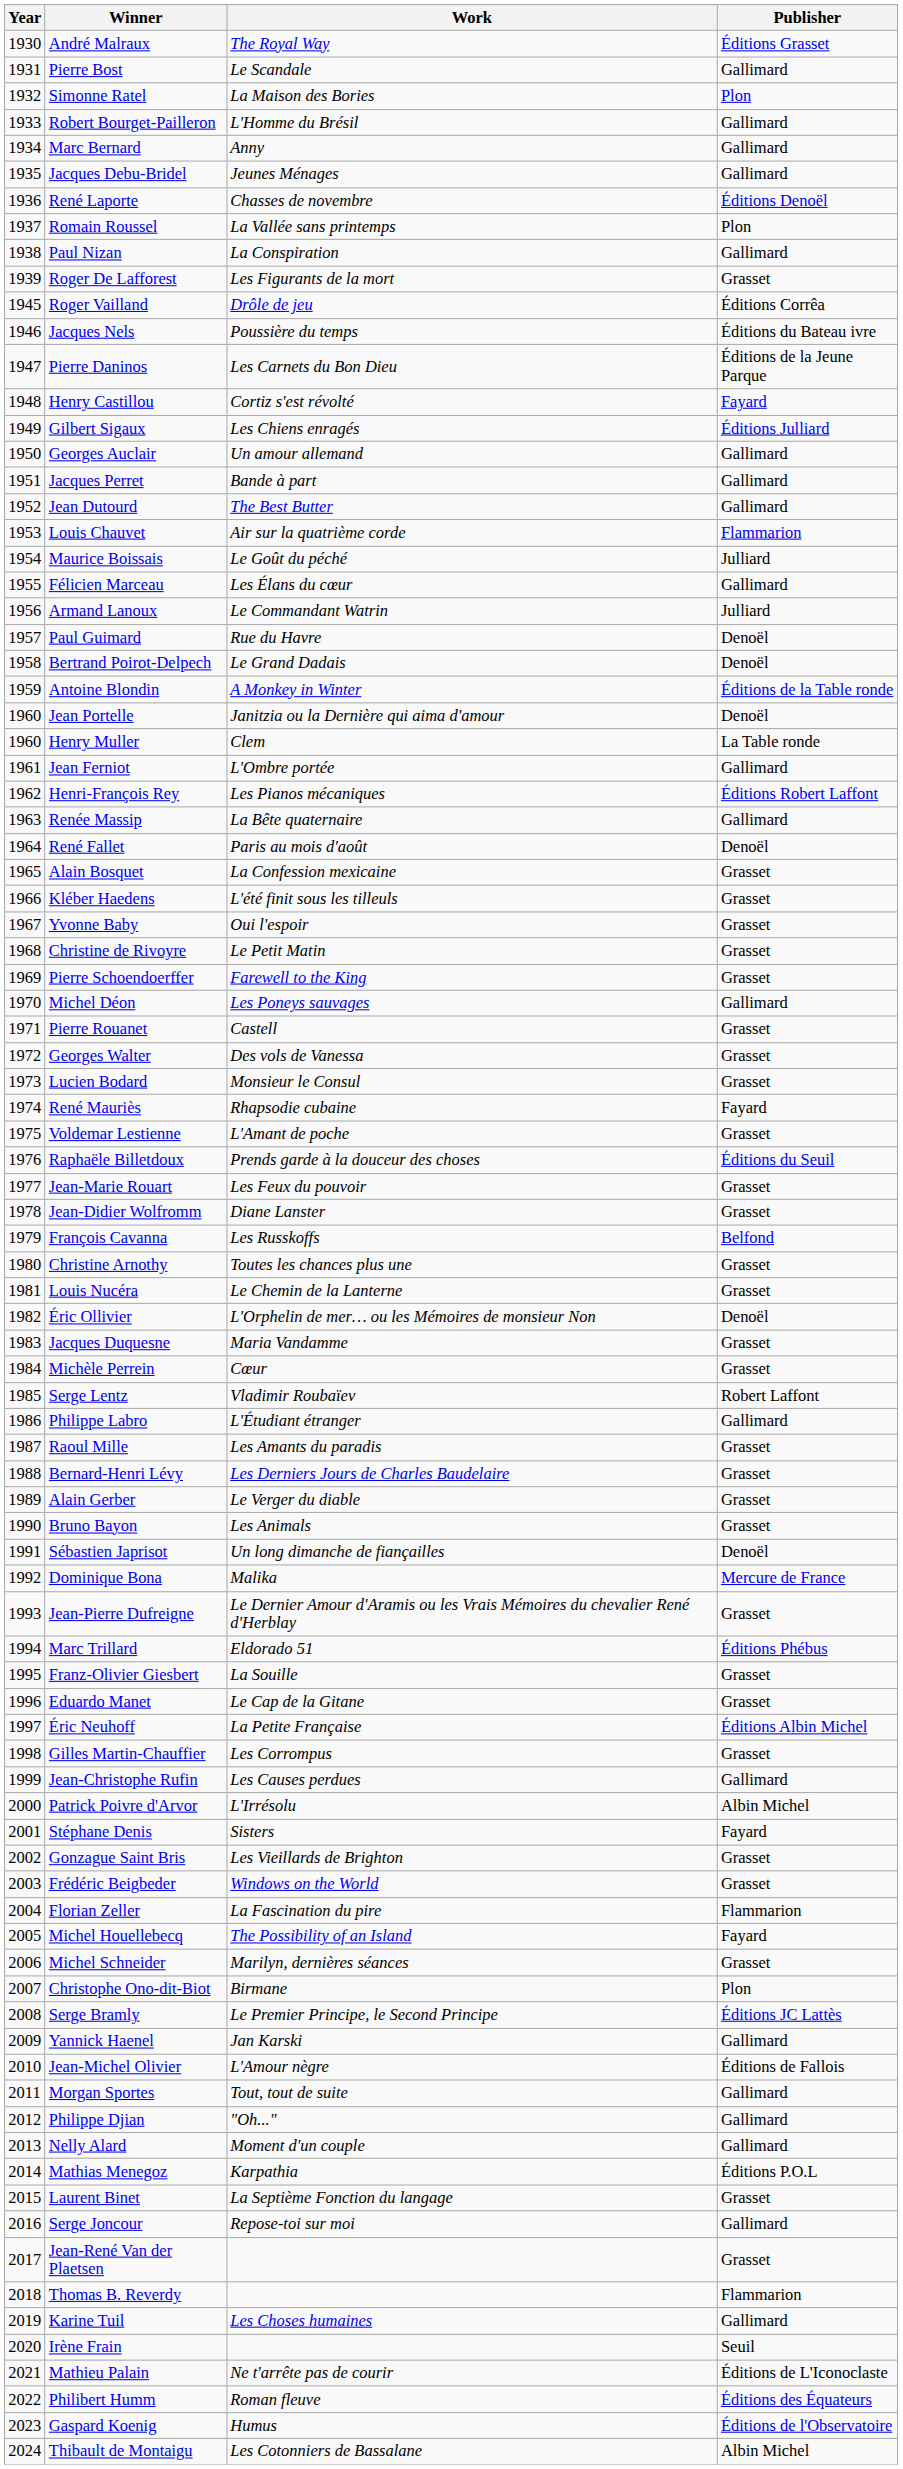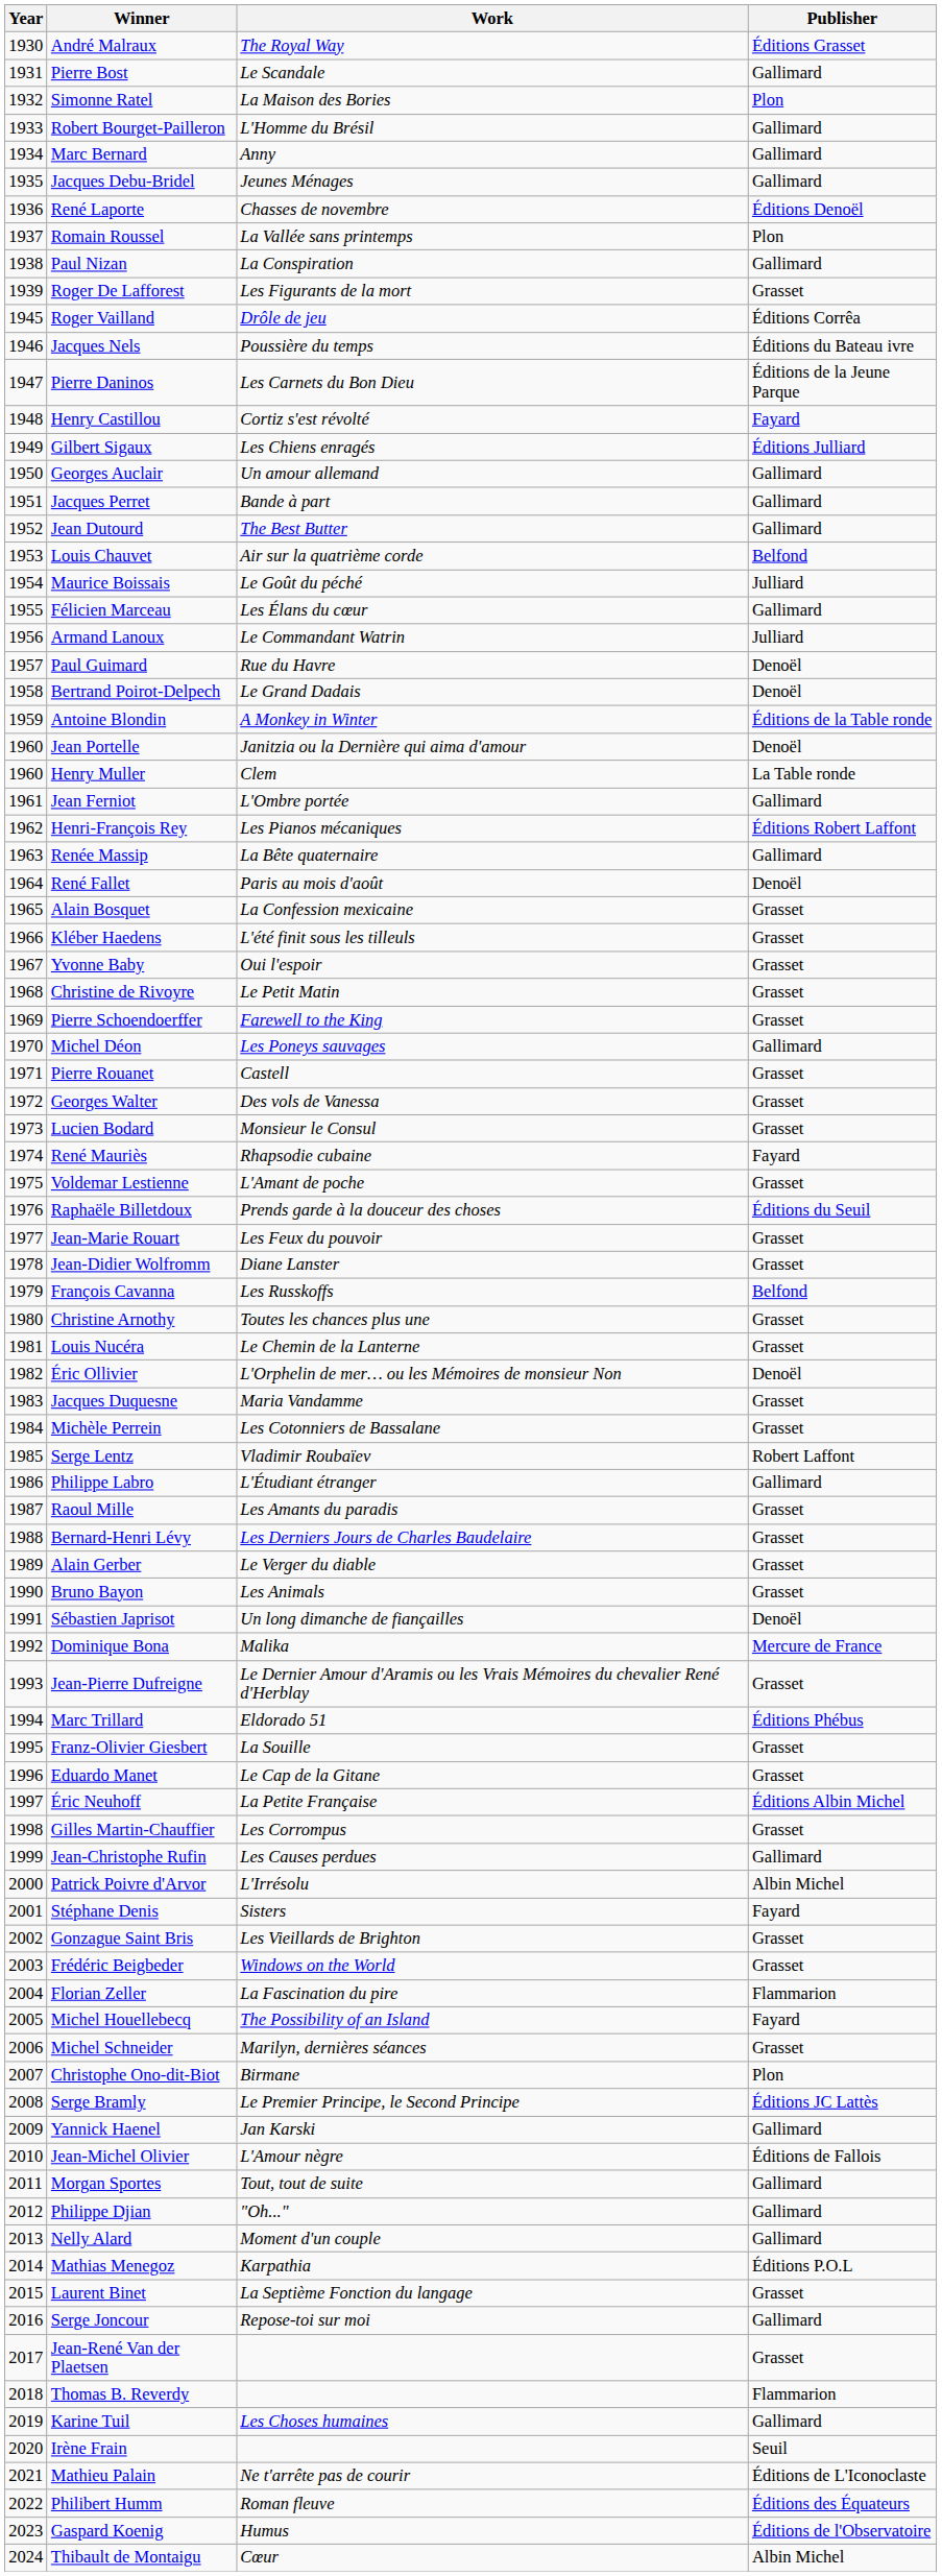 <table class="wikitable">
 <tr>
 <th>Year</th>
 <th>Winner</th>
 <th>Work</th>
 <th>Publisher</th>
 </tr>
 <tr>
 <td>1930</td>
 <td><a href='#'>André Malraux</a></td>
 <td><em><a href='#'>The Royal Way</a></em></td>
 <td><a href='#'>Éditions Grasset</a></td>
 </tr>
 <tr>
 <td>1931</td>
 <td><a href='#'>Pierre Bost</a></td>
 <td><em>Le Scandale</em></td>
 <td>Gallimard</td>
 </tr>
 <tr>
 <td>1932</td>
 <td><a href='#'>Simonne Ratel</a></td>
 <td><em>La Maison des Bories</em></td>
 <td><a href='#'>Plon</a></td>
 </tr>
 <tr>
 <td>1933</td>
 <td><a href='#'>Robert Bourget-Pailleron</a></td>
 <td><em>L'Homme du Brésil</em></td>
 <td>Gallimard</td>
 </tr>
 <tr>
 <td>1934</td>
 <td><a href='#'>Marc Bernard</a></td>
 <td><em>Anny</em></td>
 <td>Gallimard</td>
 </tr>
 <tr>
 <td>1935</td>
 <td><a href='#'>Jacques Debu-Bridel</a></td>
 <td><em>Jeunes Ménages</em></td>
 <td>Gallimard</td>
 </tr>
 <tr>
 <td>1936</td>
 <td><a href='#'>René Laporte</a></td>
 <td><em>Chasses de novembre</em></td>
 <td><a href='#'>Éditions Denoël</a></td>
 </tr>
 <tr>
 <td>1937</td>
 <td><a href='#'>Romain Roussel</a></td>
 <td><em>La Vallée sans printemps</em></td>
 <td>Plon</td>
 </tr>
 <tr>
 <td>1938</td>
 <td><a href='#'>Paul Nizan</a></td>
 <td><em>La Conspiration</em></td>
 <td>Gallimard</td>
 </tr>
 <tr>
 <td>1939</td>
 <td><a href='#'>Roger De Lafforest</a></td>
 <td><em>Les Figurants de la mort</em></td>
 <td>Grasset</td>
 </tr>
 <tr>
 <td>1945</td>
 <td><a href='#'>Roger Vailland</a></td>
 <td><em><a href='#'>Drôle de jeu</a></em></td>
 <td>Éditions Corrêa</td>
 </tr>
 <tr>
 <td>1946</td>
 <td><a href='#'>Jacques Nels</a></td>
 <td><em>Poussière du temps</em></td>
 <td>Éditions du Bateau ivre</td>
 </tr>
 <tr>
 <td>1947</td>
 <td><a href='#'>Pierre Daninos</a></td>
 <td><em>Les Carnets du Bon Dieu</em></td>
 <td>Éditions de la Jeune Parque</td>
 </tr>
 <tr>
 <td>1948</td>
 <td><a href='#'>Henry Castillou</a></td>
 <td><em>Cortiz s'est révolté</em></td>
 <td><a href='#'>Fayard</a></td>
 </tr>
 <tr>
 <td>1949</td>
 <td><a href='#'>Gilbert Sigaux</a></td>
 <td><em>Les Chiens enragés</em></td>
 <td><a href='#'>Éditions Julliard</a></td>
 </tr>
 <tr>
 <td>1950</td>
 <td><a href='#'>Georges Auclair</a></td>
 <td><em>Un amour allemand</em></td>
 <td>Gallimard</td>
 </tr>
 <tr>
 <td>1951</td>
 <td><a href='#'>Jacques Perret</a></td>
 <td><em>Bande à part</em></td>
 <td>Gallimard</td>
 </tr>
 <tr>
 <td>1952</td>
 <td><a href='#'>Jean Dutourd</a></td>
 <td><em><a href='#'>The Best Butter</a></em></td>
 <td>Gallimard</td>
 </tr>
 <tr>
 <td>1953</td>
 <td><a href='#'>Louis Chauvet</a></td>
 <td><em>Air sur la quatrième corde</em></td>
-<td><a href='#'>Flammarion</a></td>
+<td><a href='#'>Belfond</a></td>
 </tr>
 <tr>
 <td>1954</td>
 <td><a href='#'>Maurice Boissais</a></td>
 <td><em>Le Goût du péché</em></td>
 <td>Julliard</td>
 </tr>
 <tr>
 <td>1955</td>
 <td><a href='#'>Félicien Marceau</a></td>
 <td><em>Les Élans du cœur</em></td>
 <td>Gallimard</td>
 </tr>
 <tr>
 <td>1956</td>
 <td><a href='#'>Armand Lanoux</a></td>
 <td><em>Le Commandant Watrin</em></td>
 <td>Julliard</td>
 </tr>
 <tr>
 <td>1957</td>
 <td><a href='#'>Paul Guimard</a></td>
 <td><em>Rue du Havre</em></td>
 <td>Denoël</td>
 </tr>
 <tr>
 <td>1958</td>
 <td><a href='#'>Bertrand Poirot-Delpech</a></td>
 <td><em>Le Grand Dadais</em></td>
 <td>Denoël</td>
 </tr>
 <tr>
 <td>1959</td>
 <td><a href='#'>Antoine Blondin</a></td>
 <td><em><a href='#'>A Monkey in Winter</a></em></td>
 <td><a href='#'>Éditions de la Table ronde</a></td>
 </tr>
 <tr>
 <td>1960</td>
 <td><a href='#'>Jean Portelle</a></td>
 <td><em>Janitzia ou la Dernière qui aima d'amour</em></td>
 <td>Denoël</td>
 </tr>
 <tr>
 <td>1960</td>
 <td><a href='#'>Henry Muller</a></td>
 <td><em>Clem</em></td>
 <td>La Table ronde</td>
 </tr>
 <tr>
 <td>1961</td>
 <td><a href='#'>Jean Ferniot</a></td>
 <td><em>L'Ombre portée</em></td>
 <td>Gallimard</td>
 </tr>
 <tr>
 <td>1962</td>
 <td><a href='#'>Henri-François Rey</a></td>
 <td><em>Les Pianos mécaniques</em></td>
 <td><a href='#'>Éditions Robert Laffont</a></td>
 </tr>
 <tr>
 <td>1963</td>
 <td><a href='#'>Renée Massip</a></td>
 <td><em>La Bête quaternaire</em></td>
 <td>Gallimard</td>
 </tr>
 <tr>
 <td>1964</td>
 <td><a href='#'>René Fallet</a></td>
 <td><em>Paris au mois d'août</em></td>
 <td>Denoël</td>
 </tr>
 <tr>
 <td>1965</td>
 <td><a href='#'>Alain Bosquet</a></td>
 <td><em>La Confession mexicaine</em></td>
 <td>Grasset</td>
 </tr>
 <tr>
 <td>1966</td>
 <td><a href='#'>Kléber Haedens</a></td>
 <td><em>L'été finit sous les tilleuls</em></td>
 <td>Grasset</td>
 </tr>
 <tr>
 <td>1967</td>
 <td><a href='#'>Yvonne Baby</a></td>
 <td><em>Oui l'espoir</em></td>
 <td>Grasset</td>
 </tr>
 <tr>
 <td>1968</td>
 <td><a href='#'>Christine de Rivoyre</a></td>
 <td><em>Le Petit Matin</em></td>
 <td>Grasset</td>
 </tr>
 <tr>
 <td>1969</td>
 <td><a href='#'>Pierre Schoendoerffer</a></td>
 <td><em><a href='#'>Farewell to the King</a></em></td>
 <td>Grasset</td>
 </tr>
 <tr>
 <td>1970</td>
 <td><a href='#'>Michel Déon</a></td>
 <td><em><a href='#'>Les Poneys sauvages</a></em></td>
 <td>Gallimard</td>
 </tr>
 <tr>
 <td>1971</td>
 <td><a href='#'>Pierre Rouanet</a></td>
 <td><em>Castell</em></td>
 <td>Grasset</td>
 </tr>
 <tr>
 <td>1972</td>
 <td><a href='#'>Georges Walter</a></td>
 <td><em>Des vols de Vanessa</em></td>
 <td>Grasset</td>
 </tr>
 <tr>
 <td>1973</td>
 <td><a href='#'>Lucien Bodard</a></td>
 <td><em>Monsieur le Consul</em></td>
 <td>Grasset</td>
 </tr>
 <tr>
 <td>1974</td>
 <td><a href='#'>René Mauriès</a></td>
 <td><em>Rhapsodie cubaine</em></td>
 <td>Fayard</td>
 </tr>
 <tr>
 <td>1975</td>
 <td><a href='#'>Voldemar Lestienne</a></td>
 <td><em>L'Amant de poche</em></td>
 <td>Grasset</td>
 </tr>
 <tr>
 <td>1976</td>
 <td><a href='#'>Raphaële Billetdoux</a></td>
 <td><em>Prends garde à la douceur des choses</em></td>
 <td><a href='#'>Éditions du Seuil</a></td>
 </tr>
 <tr>
 <td>1977</td>
 <td><a href='#'>Jean-Marie Rouart</a></td>
 <td><em>Les Feux du pouvoir</em></td>
 <td>Grasset</td>
 </tr>
 <tr>
 <td>1978</td>
 <td><a href='#'>Jean-Didier Wolfromm</a></td>
 <td><em>Diane Lanster</em></td>
 <td>Grasset</td>
 </tr>
 <tr>
 <td>1979</td>
 <td><a href='#'>François Cavanna</a></td>
 <td><em>Les Russkoffs</em></td>
 <td><a href='#'>Belfond</a></td>
 </tr>
 <tr>
 <td>1980</td>
 <td><a href='#'>Christine Arnothy</a></td>
 <td><em>Toutes les chances plus une</em></td>
 <td>Grasset</td>
 </tr>
 <tr>
 <td>1981</td>
 <td><a href='#'>Louis Nucéra</a></td>
 <td><em>Le Chemin de la Lanterne</em></td>
 <td>Grasset</td>
 </tr>
 <tr>
 <td>1982</td>
 <td><a href='#'>Éric Ollivier</a></td>
 <td><em>L'Orphelin de mer… ou les Mémoires de monsieur Non</em></td>
 <td>Denoël</td>
 </tr>
 <tr>
 <td>1983</td>
 <td><a href='#'>Jacques Duquesne</a></td>
 <td><em>Maria Vandamme</em></td>
 <td>Grasset</td>
 </tr>
 <tr>
 <td>1984</td>
 <td><a href='#'>Michèle Perrein</a></td>
-<td><em>Cœur</em></td>
+<td><em>Les Cotonniers de Bassalane</em></td>
 <td>Grasset</td>
 </tr>
 <tr>
 <td>1985</td>
 <td><a href='#'>Serge Lentz</a></td>
 <td><em>Vladimir Roubaïev</em></td>
 <td>Robert Laffont</td>
 </tr>
 <tr>
 <td>1986</td>
 <td><a href='#'>Philippe Labro</a></td>
 <td><em>L'Étudiant étranger</em></td>
 <td>Gallimard</td>
 </tr>
 <tr>
 <td>1987</td>
 <td><a href='#'>Raoul Mille</a></td>
 <td><em>Les Amants du paradis</em></td>
 <td>Grasset</td>
 </tr>
 <tr>
 <td>1988</td>
 <td><a href='#'>Bernard-Henri Lévy</a></td>
 <td><em><a href='#'>Les Derniers Jours de Charles Baudelaire</a></em></td>
 <td>Grasset</td>
 </tr>
 <tr>
 <td>1989</td>
 <td><a href='#'>Alain Gerber</a></td>
 <td><em>Le Verger du diable</em></td>
 <td>Grasset</td>
 </tr>
 <tr>
 <td>1990</td>
 <td><a href='#'>Bruno Bayon</a></td>
 <td><em>Les Animals</em></td>
 <td>Grasset</td>
 </tr>
 <tr>
 <td>1991</td>
 <td><a href='#'>Sébastien Japrisot</a></td>
 <td><em>Un long dimanche de fiançailles</em></td>
 <td>Denoël</td>
 </tr>
 <tr>
 <td>1992</td>
 <td><a href='#'>Dominique Bona</a></td>
 <td><em>Malika</em></td>
 <td><a href='#'>Mercure de France</a></td>
 </tr>
 <tr>
 <td>1993</td>
 <td><a href='#'>Jean-Pierre Dufreigne</a></td>
 <td><em>Le Dernier Amour d'Aramis ou les Vrais Mémoires du chevalier René d'Herblay</em></td>
 <td>Grasset</td>
 </tr>
 <tr>
 <td>1994</td>
 <td><a href='#'>Marc Trillard</a></td>
 <td><em>Eldorado 51</em></td>
 <td><a href='#'>Éditions Phébus</a></td>
 </tr>
 <tr>
 <td>1995</td>
 <td><a href='#'>Franz-Olivier Giesbert</a></td>
 <td><em>La Souille</em></td>
 <td>Grasset</td>
 </tr>
 <tr>
 <td>1996</td>
 <td><a href='#'>Eduardo Manet</a></td>
 <td><em>Le Cap de la Gitane</em></td>
 <td>Grasset</td>
 </tr>
 <tr>
 <td>1997</td>
 <td><a href='#'>Éric Neuhoff</a></td>
 <td><em>La Petite Française</em></td>
 <td><a href='#'>Éditions Albin Michel</a></td>
 </tr>
 <tr>
 <td>1998</td>
 <td><a href='#'>Gilles Martin-Chauffier</a></td>
 <td><em>Les Corrompus</em></td>
 <td>Grasset</td>
 </tr>
 <tr>
 <td>1999</td>
 <td><a href='#'>Jean-Christophe Rufin</a></td>
 <td><em>Les Causes perdues</em></td>
 <td>Gallimard</td>
 </tr>
 <tr>
 <td>2000</td>
 <td><a href='#'>Patrick Poivre d'Arvor</a></td>
 <td><em>L'Irrésolu</em></td>
 <td>Albin Michel</td>
 </tr>
 <tr>
 <td>2001</td>
 <td><a href='#'>Stéphane Denis</a></td>
 <td><em>Sisters</em></td>
 <td>Fayard</td>
 </tr>
 <tr>
 <td>2002</td>
 <td><a href='#'>Gonzague Saint Bris</a></td>
 <td><em>Les Vieillards de Brighton</em></td>
 <td>Grasset</td>
 </tr>
 <tr>
 <td>2003</td>
 <td><a href='#'>Frédéric Beigbeder</a></td>
 <td><em><a href='#'>Windows on the World</a></em></td>
 <td>Grasset</td>
 </tr>
 <tr>
 <td>2004</td>
 <td><a href='#'>Florian Zeller</a></td>
 <td><em>La Fascination du pire</em></td>
 <td>Flammarion</td>
 </tr>
 <tr>
 <td>2005</td>
 <td><a href='#'>Michel Houellebecq</a></td>
 <td><em><a href='#'>The Possibility of an Island</a></em></td>
 <td>Fayard</td>
 </tr>
 <tr>
 <td>2006</td>
 <td><a href='#'>Michel Schneider</a></td>
 <td><em>Marilyn, dernières séances</em></td>
 <td>Grasset</td>
 </tr>
 <tr>
 <td>2007</td>
 <td><a href='#'>Christophe Ono-dit-Biot</a></td>
 <td><em>Birmane</em></td>
 <td>Plon</td>
 </tr>
 <tr>
 <td>2008</td>
 <td><a href='#'>Serge Bramly</a></td>
 <td><em>Le Premier Principe, le Second Principe</em></td>
 <td><a href='#'>Éditions JC Lattès</a></td>
 </tr>
 <tr>
 <td>2009</td>
 <td><a href='#'>Yannick Haenel</a></td>
 <td><em>Jan Karski</em></td>
 <td>Gallimard</td>
 </tr>
 <tr>
 <td>2010</td>
 <td><a href='#'>Jean-Michel Olivier</a></td>
 <td><em>L'Amour nègre</em></td>
 <td>Éditions de Fallois</td>
 </tr>
 <tr>
 <td>2011</td>
 <td><a href='#'>Morgan Sportes</a></td>
 <td><em>Tout, tout de suite</em></td>
 <td>Gallimard</td>
 </tr>
 <tr>
 <td>2012</td>
 <td><a href='#'>Philippe Djian</a></td>
 <td><em>"Oh..."</em></td>
 <td>Gallimard</td>
 </tr>
 <tr>
 <td>2013</td>
 <td><a href='#'>Nelly Alard</a></td>
 <td><em>Moment d'un couple</em></td>
 <td>Gallimard</td>
 </tr>
 <tr>
 <td>2014</td>
 <td><a href='#'>Mathias Menegoz</a></td>
 <td><em>Karpathia</em></td>
 <td>Éditions P.O.L</td>
 </tr>
 <tr>
 <td>2015</td>
 <td><a href='#'>Laurent Binet</a></td>
 <td><em>La Septième Fonction du langage</em></td>
 <td>Grasset</td>
 </tr>
 <tr>
 <td>2016</td>
 <td><a href='#'>Serge Joncour</a></td>
 <td><em>Repose-toi sur moi</em></td>
 <td>Gallimard</td>
 </tr>
 <tr>
 <td>2017</td>
 <td><a href='#'>Jean-René Van der Plaetsen</a></td>
 <td><em></em></td>
 <td>Grasset</td>
 </tr>
 <tr>
 <td>2018</td>
 <td><a href='#'>Thomas B. Reverdy</a></td>
 <td><em></em></td>
 <td>Flammarion</td>
 </tr>
 <tr>
 <td>2019</td>
 <td><a href='#'>Karine Tuil</a></td>
 <td><em><a href='#'>Les Choses humaines</a></em></td>
 <td>Gallimard</td>
 </tr>
 <tr>
 <td>2020</td>
 <td><a href='#'>Irène Frain</a></td>
 <td><em></em></td>
 <td>Seuil</td>
 </tr>
 <tr>
 <td>2021</td>
 <td><a href='#'>Mathieu Palain</a></td>
 <td><em>Ne t'arrête pas de courir</em></td>
 <td>Éditions de L'Iconoclaste</td>
 </tr>
 <tr>
 <td>2022</td>
 <td><a href='#'>Philibert Humm</a></td>
 <td><em>Roman fleuve</em></td>
 <td><a href='#'>Éditions des Équateurs</a></td>
 </tr>
 <tr>
 <td>2023</td>
 <td><a href='#'>Gaspard Koenig</a></td>
 <td><em>Humus</em></td>
 <td><a href='#'>Éditions de l'Observatoire</a></td>
 </tr>
 <tr>
 <td>2024</td>
 <td><a href='#'>Thibault de Montaigu</a></td>
-<td><em>Les Cotonniers de Bassalane</em></td>
+<td><em>Cœur</em></td>
 <td>Albin Michel</td>
 </tr>
 <tr>
 </tr>
 </table>
